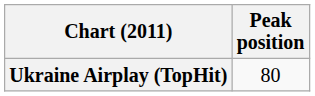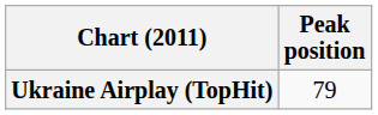 <table class="wikitable plainrowheaders" style="text-align:center">
 <tr>
 <th scope="col">Chart (2011)</th>
 <th scope="col">Peak<br>position</th>
 </tr>
 <tr>
 <th scope="row">Ukraine Airplay (TopHit)</th>
-<td>80</td>
+<td>79</td>
 </tr>
 </table>
